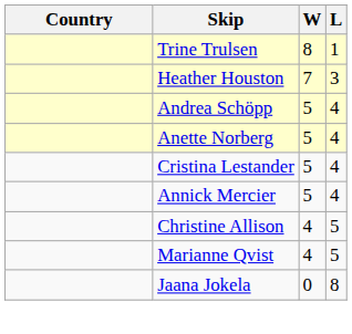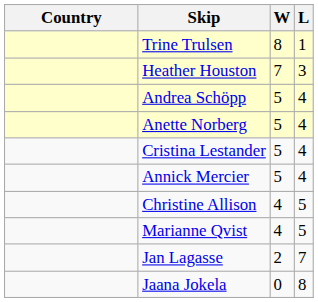 <table class="wikitable">
 <tr>
 <th bgcolor="#efefef" width="120">Country</th>
 <th bgcolor="#efefef">Skip</th>
 <th bgcolor="#efefef">W</th>
 <th bgcolor="#efefef">L</th>
 </tr>
 <tr bgcolor="#ffffcc">
 <td></td>
 <td><a href='#'>Trine Trulsen</a></td>
 <td>8</td>
 <td>1</td>
 </tr>
 <tr bgcolor="#ffffcc">
 <td></td>
 <td><a href='#'>Heather Houston</a></td>
 <td>7</td>
 <td>3</td>
 </tr>
 <tr bgcolor="#ffffcc">
 <td></td>
 <td><a href='#'>Andrea Schöpp</a></td>
 <td>5</td>
 <td>4</td>
 </tr>
 <tr bgcolor="#ffffcc">
 <td></td>
 <td><a href='#'>Anette Norberg</a></td>
 <td>5</td>
 <td>4</td>
 </tr>
 <tr>
 <td></td>
 <td><a href='#'>Cristina Lestander</a></td>
 <td>5</td>
 <td>4</td>
 </tr>
 <tr>
 <td></td>
 <td><a href='#'>Annick Mercier</a></td>
 <td>5</td>
 <td>4</td>
 </tr>
 <tr>
 <td></td>
 <td><a href='#'>Christine Allison</a></td>
 <td>4</td>
 <td>5</td>
 </tr>
 <tr>
 <td></td>
 <td><a href='#'>Marianne Qvist</a></td>
 <td>4</td>
 <td>5</td>
 </tr>
 <tr>
 <td></td>
+<td><a href='#'>Jan Lagasse</a></td>
+<td>2</td>
+<td>7</td>
+</tr>
+<tr>
+<td></td>
 <td><a href='#'>Jaana Jokela</a></td>
 <td>0</td>
 <td>8</td>
 </tr>
 </table>
